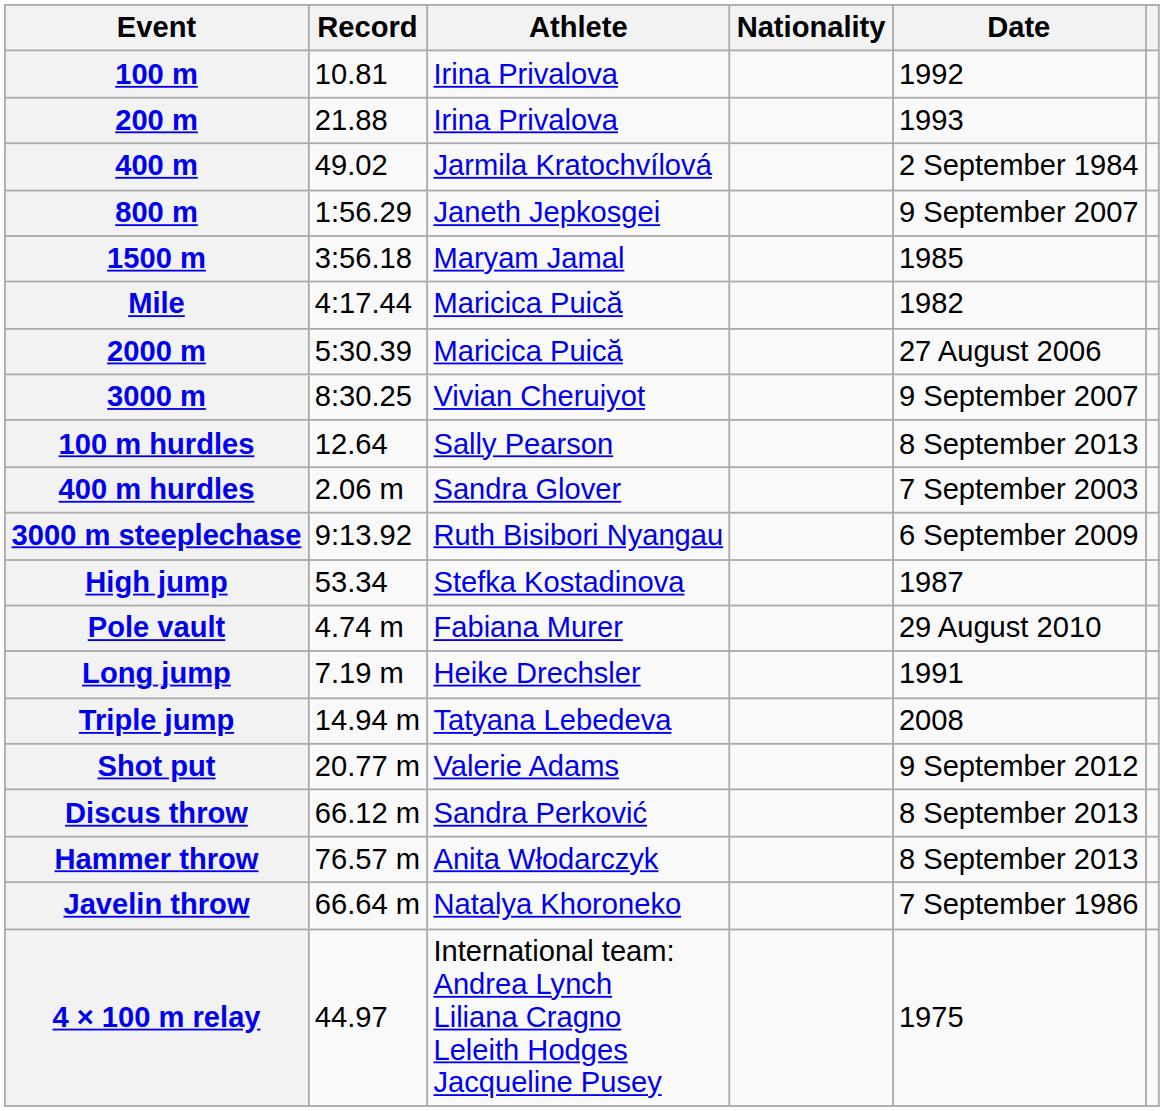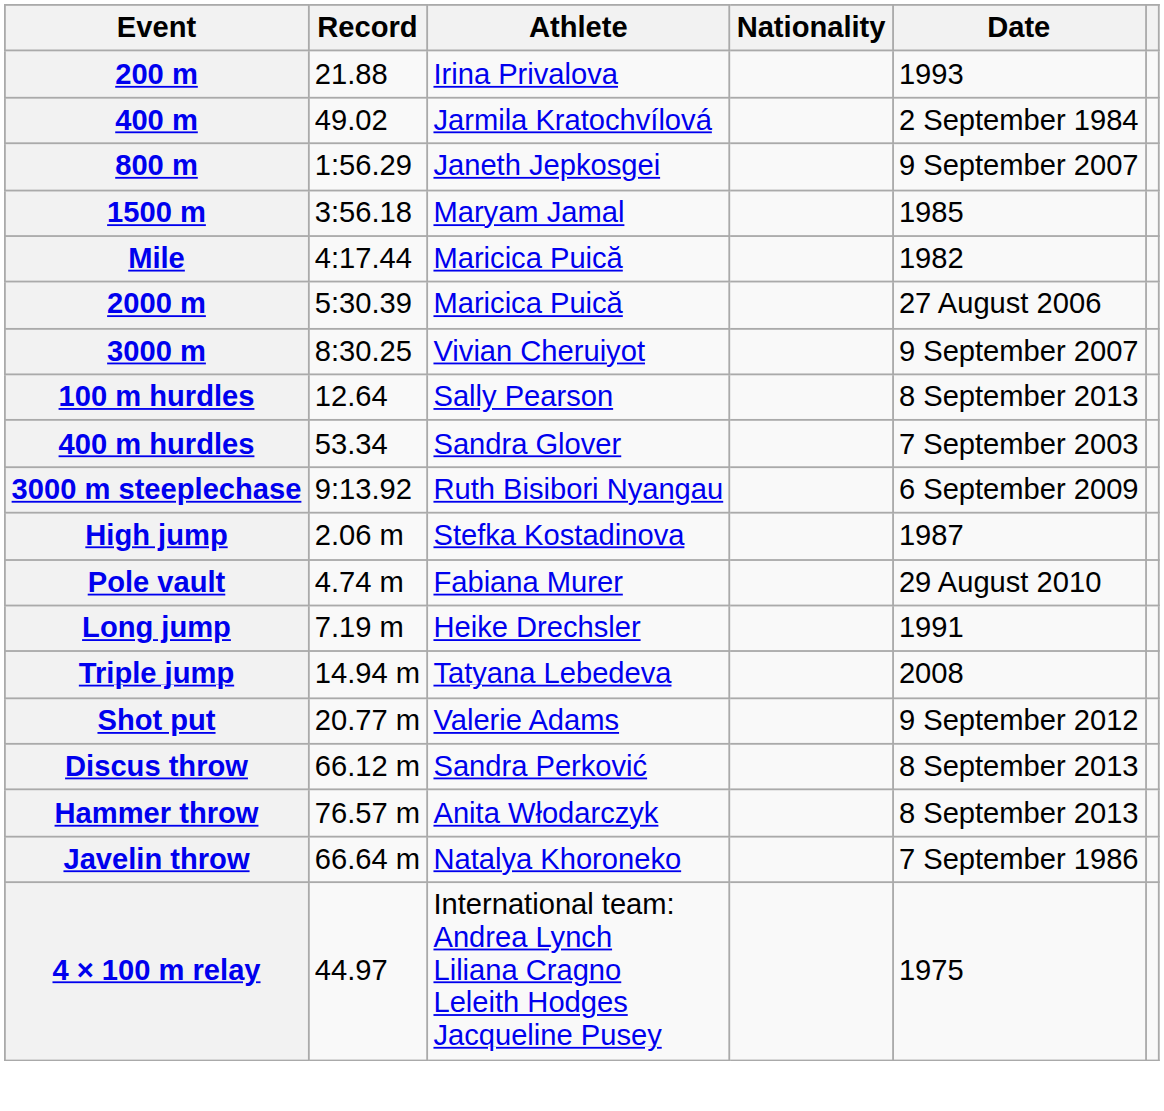 <table class="wikitable plainrowheaders sticky-header">
 <tr>
 <th scope="col">Event</th>
 <th scope="col">Record</th>
 <th scope="col">Athlete</th>
 <th scope="col">Nationality</th>
 <th scope="col">Date</th>
 <th scope="col"></th>
-</tr>
-<tr>
-<th scope="row"><a href='#'>100 m</a></th>
-<td>10.81</td>
-<td><a href='#'>Irina Privalova</a></td>
-<td></td>
-<td>1992</td>
-<td></td>
 </tr>
 <tr>
 <th scope="row"><a href='#'>200 m</a></th>
 <td>21.88</td>
 <td><a href='#'>Irina Privalova</a></td>
 <td></td>
 <td>1993</td>
 <td></td>
 </tr>
 <tr>
 <th scope="row"><a href='#'>400 m</a></th>
 <td>49.02</td>
 <td><a href='#'>Jarmila Kratochvílová</a></td>
 <td></td>
 <td>2 September 1984</td>
 <td></td>
 </tr>
 <tr>
 <th scope="row"><a href='#'>800 m</a></th>
 <td>1:56.29</td>
 <td><a href='#'>Janeth Jepkosgei</a></td>
 <td></td>
 <td>9 September 2007</td>
 <td></td>
 </tr>
 <tr>
 <th scope="row"><a href='#'>1500 m</a></th>
 <td>3:56.18</td>
 <td><a href='#'>Maryam Jamal</a></td>
 <td></td>
 <td>1985</td>
 <td></td>
 </tr>
 <tr>
 <th scope="row"><a href='#'>Mile</a></th>
 <td>4:17.44</td>
 <td><a href='#'>Maricica Puică</a></td>
 <td></td>
 <td>1982</td>
 <td></td>
 </tr>
 <tr>
 <th scope="row"><a href='#'>2000 m</a></th>
 <td>5:30.39</td>
 <td><a href='#'>Maricica Puică</a></td>
 <td></td>
 <td>27 August 2006</td>
 <td></td>
 </tr>
 <tr>
 <th scope="row"><a href='#'>3000 m</a></th>
 <td>8:30.25</td>
 <td><a href='#'>Vivian Cheruiyot</a></td>
 <td></td>
 <td>9 September 2007</td>
 <td></td>
 </tr>
 <tr>
 <th scope="row"><a href='#'>100 m hurdles</a></th>
 <td>12.64 </td>
 <td><a href='#'>Sally Pearson</a></td>
 <td></td>
 <td>8 September 2013</td>
 <td></td>
 </tr>
 <tr>
 <th scope="row"><a href='#'>400 m hurdles</a></th>
-<td>2.06 m</td>
+<td>53.34</td>
 <td><a href='#'>Sandra Glover</a></td>
 <td></td>
 <td>7 September 2003</td>
 <td></td>
 </tr>
 <tr>
 <th scope="row"><a href='#'>3000 m steeplechase</a></th>
 <td>9:13.92</td>
 <td><a href='#'>Ruth Bisibori Nyangau</a></td>
 <td></td>
 <td>6 September 2009</td>
 <td></td>
 </tr>
 <tr>
 <th scope="row"><a href='#'>High jump</a></th>
-<td>53.34</td>
+<td>2.06 m</td>
 <td><a href='#'>Stefka Kostadinova</a></td>
 <td></td>
 <td>1987</td>
 <td></td>
 </tr>
 <tr>
 <th scope="row"><a href='#'>Pole vault</a></th>
 <td>4.74 m</td>
 <td><a href='#'>Fabiana Murer</a></td>
 <td></td>
 <td>29 August 2010</td>
 <td></td>
 </tr>
 <tr>
 <th scope="row"><a href='#'>Long jump</a></th>
 <td>7.19 m</td>
 <td><a href='#'>Heike Drechsler</a></td>
 <td></td>
 <td>1991</td>
 <td></td>
 </tr>
 <tr>
 <th scope="row"><a href='#'>Triple jump</a></th>
 <td>14.94 m</td>
 <td><a href='#'>Tatyana Lebedeva</a></td>
 <td></td>
 <td>2008</td>
 <td></td>
 </tr>
 <tr>
 <th scope="row"><a href='#'>Shot put</a></th>
 <td>20.77 m</td>
 <td><a href='#'>Valerie Adams</a></td>
 <td></td>
 <td>9 September 2012</td>
 <td></td>
 </tr>
 <tr>
 <th scope="row"><a href='#'>Discus throw</a></th>
 <td>66.12 m</td>
 <td><a href='#'>Sandra Perković</a></td>
 <td></td>
 <td>8 September 2013</td>
 <td></td>
 </tr>
 <tr>
 <th scope="row"><a href='#'>Hammer throw</a></th>
 <td>76.57 m</td>
 <td><a href='#'>Anita Włodarczyk</a></td>
 <td></td>
 <td>8 September 2013</td>
 <td></td>
 </tr>
 <tr>
 <th scope="row"><a href='#'>Javelin throw</a></th>
 <td>66.64 m</td>
 <td><a href='#'>Natalya Khoroneko</a></td>
 <td></td>
 <td>7 September 1986</td>
 <td></td>
 </tr>
 <tr>
 <th scope="row"><a href='#'>4 × 100 m relay</a></th>
 <td>44.97</td>
 <td>International team:<br><a href='#'>Andrea Lynch</a><br><a href='#'>Liliana Cragno</a><br><a href='#'>Leleith Hodges</a><br><a href='#'>Jacqueline Pusey</a></td>
 <td></td>
 <td>1975</td>
 <td></td>
 </tr>
 </table>
